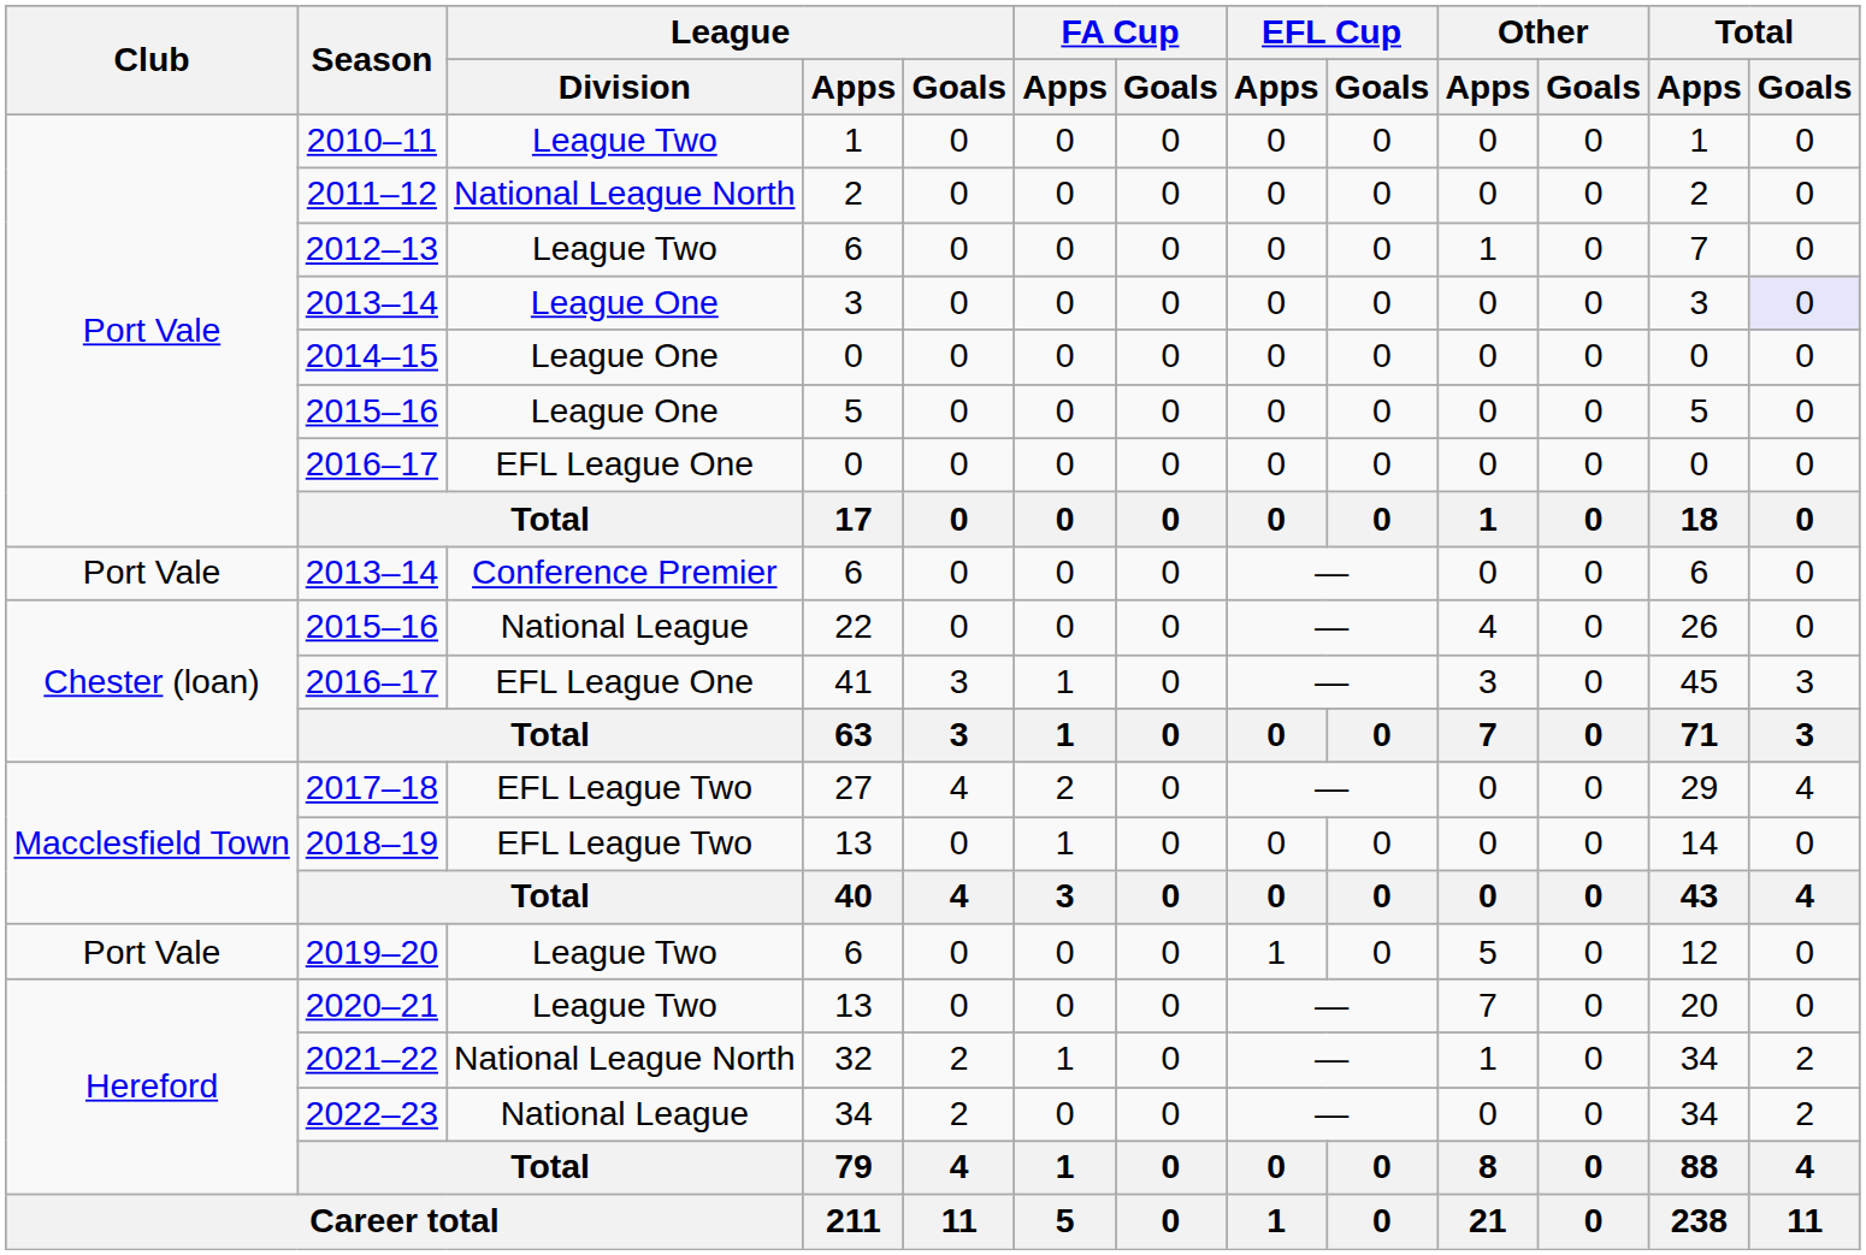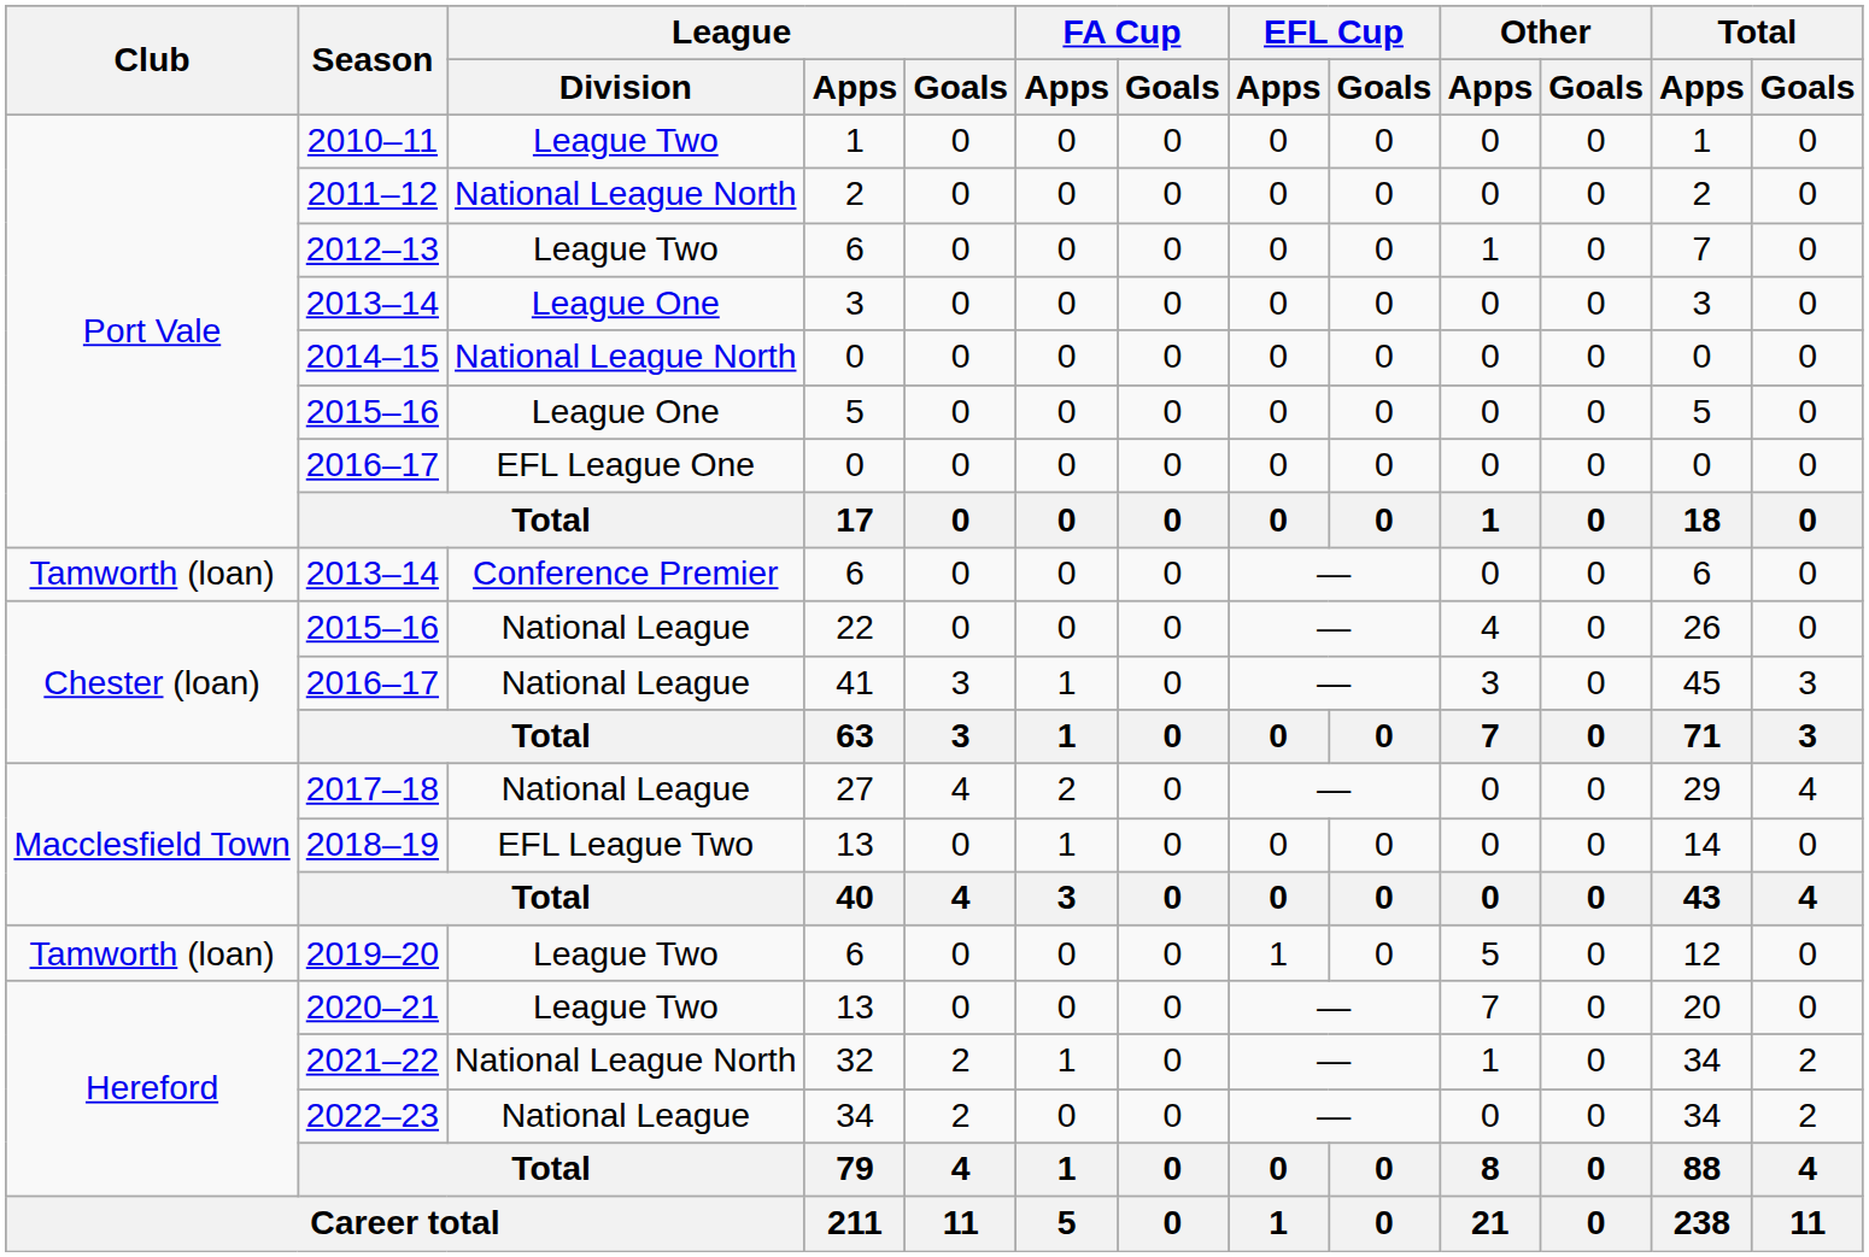 <table class="wikitable" style="text-align:center">
 <tr>
 <th rowspan="2">Club</th>
 <th rowspan="2">Season</th>
 <th colspan="3">League</th>
 <th colspan="2"><a href='#'>FA Cup</a></th>
 <th colspan="2"><a href='#'>EFL Cup</a></th>
 <th colspan="2">Other</th>
 <th colspan="2">Total</th>
 </tr>
 <tr>
 <th>Division</th>
 <th>Apps</th>
 <th>Goals</th>
 <th>Apps</th>
 <th>Goals</th>
 <th>Apps</th>
 <th>Goals</th>
 <th>Apps</th>
 <th>Goals</th>
 <th>Apps</th>
 <th>Goals</th>
 </tr>
 <tr>
 <td rowspan="8"><a href='#'>Port Vale</a></td>
 <td><a href='#'>2010–11</a></td>
 <td><a href='#'>League Two</a></td>
 <td>1</td>
 <td>0</td>
 <td>0</td>
 <td>0</td>
 <td>0</td>
 <td>0</td>
 <td>0</td>
 <td>0</td>
 <td>1</td>
 <td>0</td>
 </tr>
 <tr>
 <td><a href='#'>2011–12</a></td>
 <td><a href='#'>National League North</a></td>
 <td>2</td>
 <td>0</td>
 <td>0</td>
 <td>0</td>
 <td>0</td>
 <td>0</td>
 <td>0</td>
 <td>0</td>
 <td>2</td>
 <td>0</td>
 </tr>
 <tr>
 <td><a href='#'>2012–13</a></td>
 <td>League Two</td>
 <td>6</td>
 <td>0</td>
 <td>0</td>
 <td>0</td>
 <td>0</td>
 <td>0</td>
 <td>1</td>
 <td>0</td>
 <td>7</td>
 <td>0</td>
 </tr>
 <tr>
 <td><a href='#'>2013–14</a></td>
 <td><a href='#'>League One</a></td>
 <td>3</td>
 <td>0</td>
 <td>0</td>
 <td>0</td>
 <td>0</td>
 <td>0</td>
 <td>0</td>
 <td>0</td>
 <td>3</td>
-<td style="background: lavender;">0</td>
+<td>0</td>
 </tr>
 <tr>
 <td><a href='#'>2014–15</a></td>
-<td>League One</td>
+<td><a href='#'>National League North</a></td>
 <td>0</td>
 <td>0</td>
 <td>0</td>
 <td>0</td>
 <td>0</td>
 <td>0</td>
 <td>0</td>
 <td>0</td>
 <td>0</td>
 <td>0</td>
 </tr>
 <tr>
 <td><a href='#'>2015–16</a></td>
 <td>League One</td>
 <td>5</td>
 <td>0</td>
 <td>0</td>
 <td>0</td>
 <td>0</td>
 <td>0</td>
 <td>0</td>
 <td>0</td>
 <td>5</td>
 <td>0</td>
 </tr>
 <tr>
 <td><a href='#'>2016–17</a></td>
 <td>EFL League One</td>
 <td>0</td>
 <td>0</td>
 <td>0</td>
 <td>0</td>
 <td>0</td>
 <td>0</td>
 <td>0</td>
 <td>0</td>
 <td>0</td>
 <td>0</td>
 </tr>
 <tr>
 <th colspan="2">Total</th>
 <th>17</th>
 <th>0</th>
 <th>0</th>
 <th>0</th>
 <th>0</th>
 <th>0</th>
 <th>1</th>
 <th>0</th>
 <th>18</th>
 <th>0</th>
 </tr>
 <tr>
-<td>Port Vale</td>
+<td><a href='#'>Tamworth</a> (loan)</td>
 <td><a href='#'>2013–14</a></td>
 <td><a href='#'>Conference Premier</a></td>
 <td>6</td>
 <td>0</td>
 <td>0</td>
 <td>0</td>
 <td colspan="2">—</td>
 <td>0</td>
 <td>0</td>
 <td>6</td>
 <td>0</td>
 </tr>
 <tr>
 <td rowspan="3"><a href='#'>Chester</a> (loan)</td>
 <td><a href='#'>2015–16</a></td>
 <td>National League</td>
 <td>22</td>
 <td>0</td>
 <td>0</td>
 <td>0</td>
 <td colspan="2">—</td>
 <td>4</td>
 <td>0</td>
 <td>26</td>
 <td>0</td>
 </tr>
 <tr>
 <td><a href='#'>2016–17</a></td>
-<td>EFL League One</td>
+<td>National League</td>
 <td>41</td>
 <td>3</td>
 <td>1</td>
 <td>0</td>
 <td colspan="2">—</td>
 <td>3</td>
 <td>0</td>
 <td>45</td>
 <td>3</td>
 </tr>
 <tr>
 <th colspan="2">Total</th>
 <th>63</th>
 <th>3</th>
 <th>1</th>
 <th>0</th>
 <th>0</th>
 <th>0</th>
 <th>7</th>
 <th>0</th>
 <th>71</th>
 <th>3</th>
 </tr>
 <tr>
 <td rowspan="3"><a href='#'>Macclesfield Town</a></td>
 <td><a href='#'>2017–18</a></td>
-<td>EFL League Two</td>
+<td>National League</td>
 <td>27</td>
 <td>4</td>
 <td>2</td>
 <td>0</td>
 <td colspan="2">—</td>
 <td>0</td>
 <td>0</td>
 <td>29</td>
 <td>4</td>
 </tr>
 <tr>
 <td><a href='#'>2018–19</a></td>
 <td>EFL League Two</td>
 <td>13</td>
 <td>0</td>
 <td>1</td>
 <td>0</td>
 <td>0</td>
 <td>0</td>
 <td>0</td>
 <td>0</td>
 <td>14</td>
 <td>0</td>
 </tr>
 <tr>
 <th colspan="2">Total</th>
 <th>40</th>
 <th>4</th>
 <th>3</th>
 <th>0</th>
 <th>0</th>
 <th>0</th>
 <th>0</th>
 <th>0</th>
 <th>43</th>
 <th>4</th>
 </tr>
 <tr>
-<td>Port Vale</td>
+<td><a href='#'>Tamworth</a> (loan)</td>
 <td><a href='#'>2019–20</a></td>
 <td>League Two</td>
 <td>6</td>
 <td>0</td>
 <td>0</td>
 <td>0</td>
 <td>1</td>
 <td>0</td>
 <td>5</td>
 <td>0</td>
 <td>12</td>
 <td>0</td>
 </tr>
 <tr>
 <td rowspan="4"><a href='#'>Hereford</a></td>
 <td><a href='#'>2020–21</a></td>
 <td>League Two</td>
 <td>13</td>
 <td>0</td>
 <td>0</td>
 <td>0</td>
 <td colspan="2">—</td>
 <td>7</td>
 <td>0</td>
 <td>20</td>
 <td>0</td>
 </tr>
 <tr>
 <td><a href='#'>2021–22</a></td>
 <td>National League North</td>
 <td>32</td>
 <td>2</td>
 <td>1</td>
 <td>0</td>
 <td colspan="2">—</td>
 <td>1</td>
 <td>0</td>
 <td>34</td>
 <td>2</td>
 </tr>
 <tr>
 <td><a href='#'>2022–23</a></td>
 <td>National League</td>
 <td>34</td>
 <td>2</td>
 <td>0</td>
 <td>0</td>
 <td colspan="2">—</td>
 <td>0</td>
 <td>0</td>
 <td>34</td>
 <td>2</td>
 </tr>
 <tr>
 <th colspan="2">Total</th>
 <th>79</th>
 <th>4</th>
 <th>1</th>
 <th>0</th>
 <th>0</th>
 <th>0</th>
 <th>8</th>
 <th>0</th>
 <th>88</th>
 <th>4</th>
 </tr>
 <tr>
 <th colspan="3">Career total</th>
 <th>211</th>
 <th>11</th>
 <th>5</th>
 <th>0</th>
 <th>1</th>
 <th>0</th>
 <th>21</th>
 <th>0</th>
 <th>238</th>
 <th>11</th>
 </tr>
 </table>
